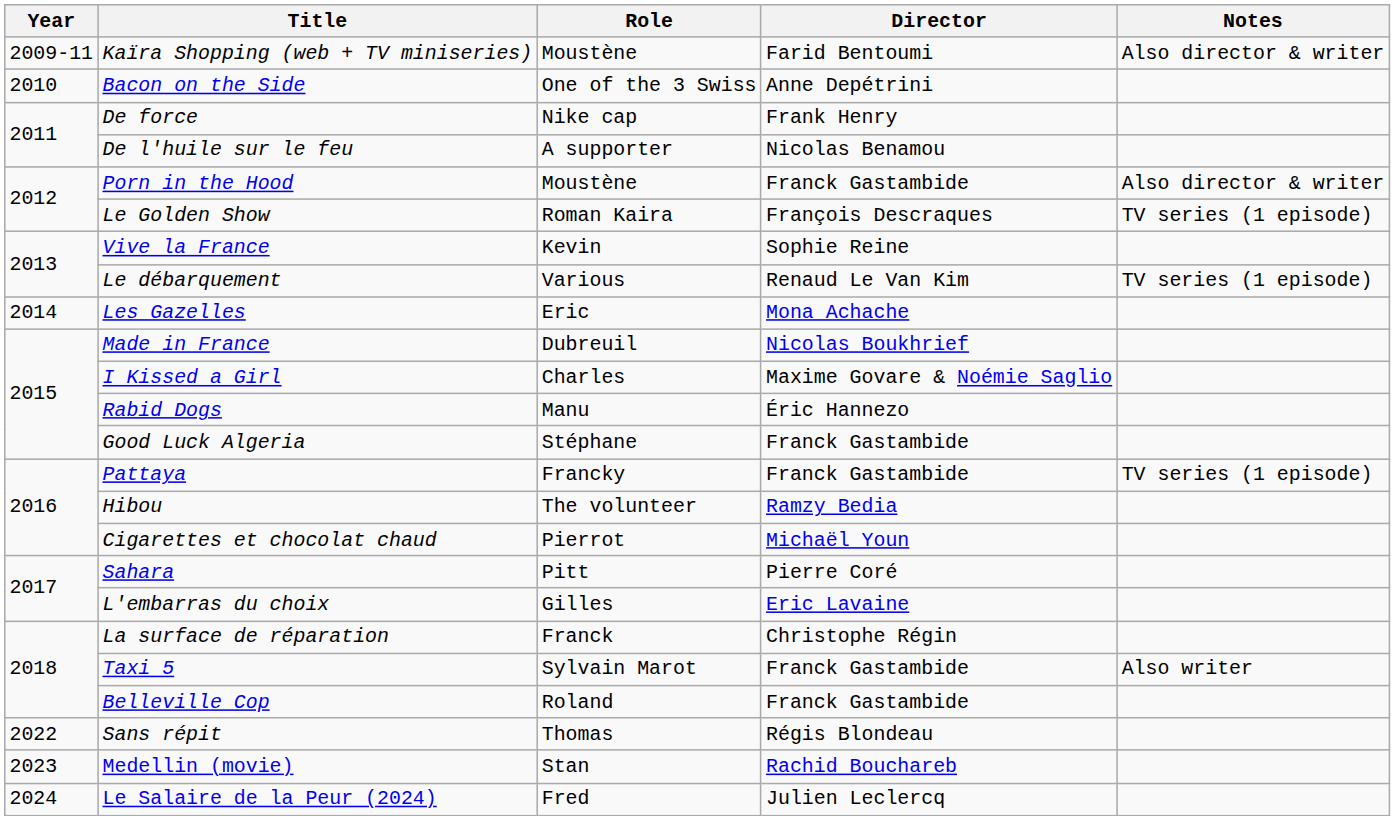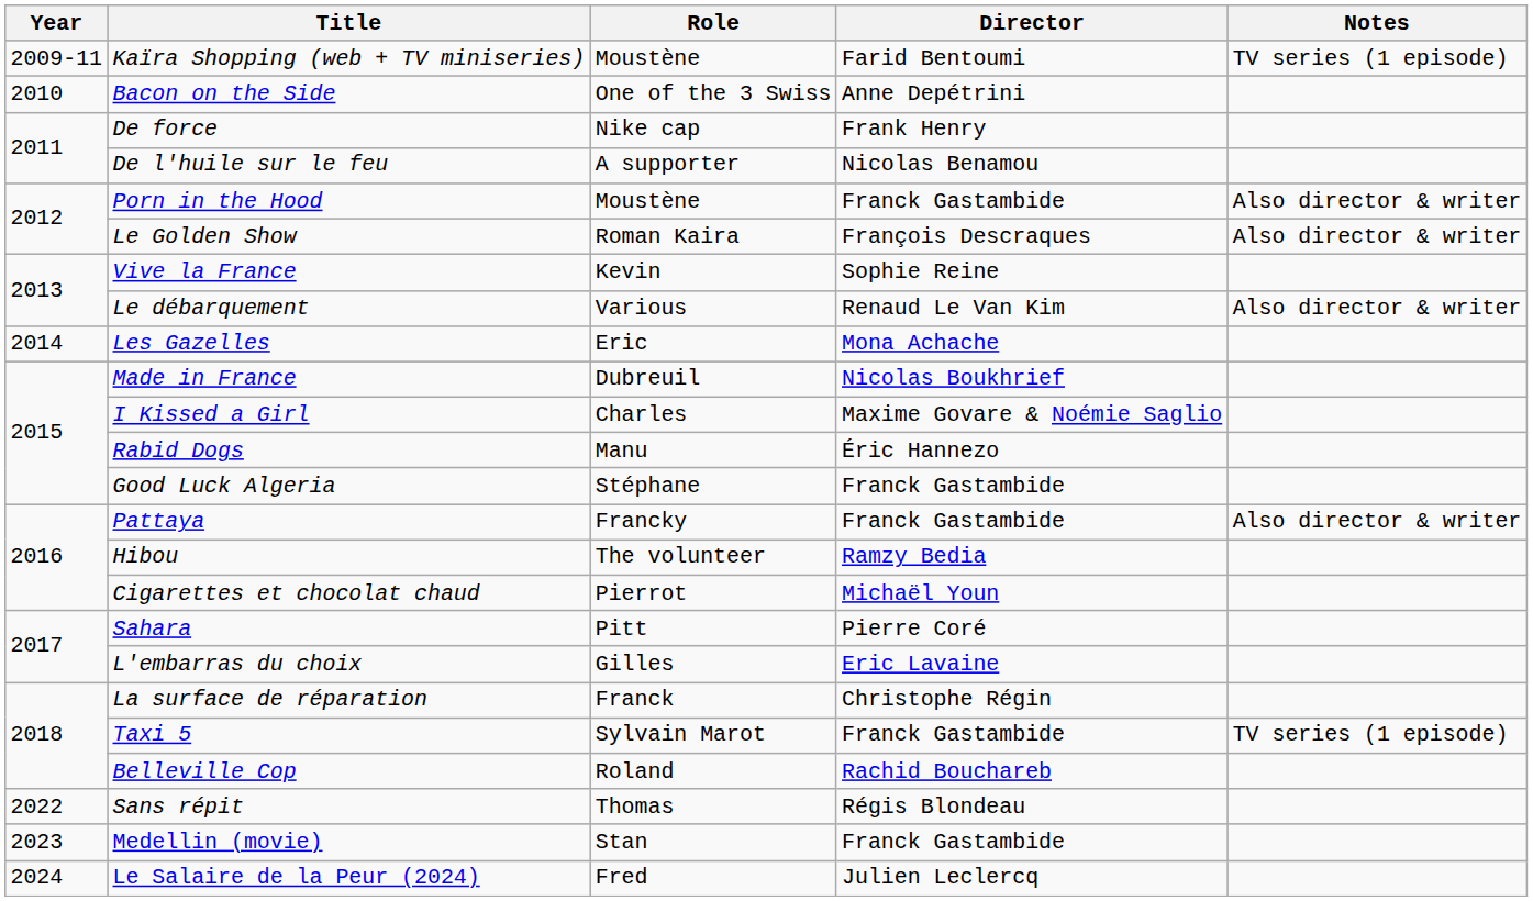 <table class="wikitable sortable">
 <tr>
 <th>Year</th>
 <th>Title</th>
 <th>Role</th>
 <th>Director</th>
 <th class="unsortable">Notes</th>
 </tr>
 <tr>
 <td>2009-11</td>
 <td><em>Kaïra Shopping (web + TV miniseries)</em></td>
 <td>Moustène</td>
 <td>Farid Bentoumi</td>
-<td>Also director & writer</td>
+<td>TV series (1 episode)</td>
 </tr>
 <tr>
 <td>2010</td>
 <td><em><a href='#'>Bacon on the Side</a></em></td>
 <td>One of the 3 Swiss</td>
 <td>Anne Depétrini</td>
 <td></td>
 </tr>
 <tr>
 <td rowspan=2>2011</td>
 <td><em>De force</em></td>
 <td>Nike cap</td>
 <td>Frank Henry</td>
 <td></td>
 </tr>
 <tr>
 <td><em>De l'huile sur le feu</em></td>
 <td>A supporter</td>
 <td>Nicolas Benamou</td>
 <td></td>
 </tr>
 <tr>
 <td rowspan=2>2012</td>
 <td><em><a href='#'>Porn in the Hood</a></em></td>
 <td>Moustène</td>
 <td>Franck Gastambide</td>
 <td>Also director & writer</td>
 </tr>
 <tr>
 <td><em>Le Golden Show</em></td>
 <td>Roman Kaira</td>
 <td>François Descraques</td>
-<td>TV series (1 episode)</td>
+<td>Also director & writer</td>
 </tr>
 <tr>
 <td rowspan=2>2013</td>
 <td><em><a href='#'>Vive la France</a></em></td>
 <td>Kevin</td>
 <td>Sophie Reine</td>
 <td></td>
 </tr>
 <tr>
 <td><em>Le débarquement</em></td>
 <td>Various</td>
 <td>Renaud Le Van Kim</td>
-<td>TV series (1 episode)</td>
+<td>Also director & writer</td>
 </tr>
 <tr>
 <td>2014</td>
 <td><em><a href='#'>Les Gazelles</a></em></td>
 <td>Eric</td>
 <td><a href='#'>Mona Achache</a></td>
 <td></td>
 </tr>
 <tr>
 <td rowspan=4>2015</td>
 <td><em><a href='#'>Made in France</a></em></td>
 <td>Dubreuil</td>
 <td><a href='#'>Nicolas Boukhrief</a></td>
 <td></td>
 </tr>
 <tr>
 <td><em><a href='#'>I Kissed a Girl</a></em></td>
 <td>Charles</td>
 <td>Maxime Govare & <a href='#'>Noémie Saglio</a></td>
 <td></td>
 </tr>
 <tr>
 <td><em><a href='#'>Rabid Dogs</a></em></td>
 <td>Manu</td>
 <td>Éric Hannezo</td>
 <td></td>
 </tr>
 <tr>
 <td><em>Good Luck Algeria</em></td>
 <td>Stéphane</td>
 <td>Franck Gastambide</td>
 <td></td>
 </tr>
 <tr>
 <td rowspan=3>2016</td>
 <td><em><a href='#'>Pattaya</a></em></td>
 <td>Francky</td>
 <td>Franck Gastambide</td>
-<td>TV series (1 episode)</td>
+<td>Also director & writer</td>
 </tr>
 <tr>
 <td><em>Hibou</em></td>
 <td>The volunteer</td>
 <td><a href='#'>Ramzy Bedia</a></td>
 <td></td>
 </tr>
 <tr>
 <td><em>Cigarettes et chocolat chaud</em></td>
 <td>Pierrot</td>
 <td><a href='#'>Michaël Youn</a></td>
 <td></td>
 </tr>
 <tr>
 <td rowspan=2>2017</td>
 <td><em><a href='#'>Sahara</a></em></td>
 <td>Pitt</td>
 <td>Pierre Coré</td>
 <td></td>
 </tr>
 <tr>
 <td><em>L'embarras du choix</em></td>
 <td>Gilles</td>
 <td><a href='#'>Eric Lavaine</a></td>
 <td></td>
 </tr>
 <tr>
 <td rowspan=3>2018</td>
 <td><em>La surface de réparation</em></td>
 <td>Franck</td>
 <td>Christophe Régin</td>
 <td></td>
 </tr>
 <tr>
 <td><em><a href='#'>Taxi 5</a></em></td>
 <td>Sylvain Marot</td>
 <td>Franck Gastambide</td>
-<td>Also writer</td>
+<td>TV series (1 episode)</td>
 </tr>
 <tr>
 <td><em><a href='#'>Belleville Cop</a></em></td>
 <td>Roland</td>
-<td>Franck Gastambide</td>
+<td><a href='#'>Rachid Bouchareb</a></td>
 <td></td>
 </tr>
 <tr>
 <td>2022</td>
 <td><em>Sans répit</em></td>
 <td>Thomas</td>
 <td>Régis Blondeau</td>
 <td></td>
 </tr>
 <tr>
 <td>2023</td>
 <td><a href='#'>Medellin (movie)</a></td>
 <td>Stan</td>
-<td><a href='#'>Rachid Bouchareb</a></td>
+<td>Franck Gastambide</td>
 <td></td>
 </tr>
 <tr>
 <td>2024</td>
 <td><a href='#'>Le Salaire de la Peur (2024)</a></td>
 <td>Fred</td>
 <td>Julien Leclercq</td>
 <td></td>
 </tr>
 </table>
